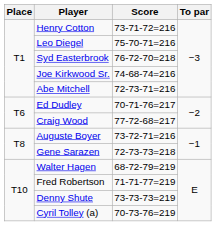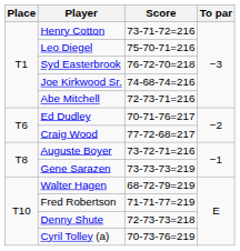 <table class=wikitable>
 <tr>
 <th>Place</th>
 <th>Player</th>
 <th>Score</th>
 <th>To par</th>
 </tr>
 <tr>
 <td rowspan=5 align=center>T1</td>
 <td> <a href='#'>Henry Cotton</a></td>
 <td>73-71-72=216</td>
 <td rowspan=5 align=center>−3</td>
 </tr>
 <tr>
 <td> <a href='#'>Leo Diegel</a></td>
 <td>75-70-71=216</td>
 </tr>
 <tr>
 <td> <a href='#'>Syd Easterbrook</a></td>
 <td>76-72-70=218</td>
 </tr>
 <tr>
 <td> <a href='#'>Joe Kirkwood Sr.</a></td>
 <td>74-68-74=216</td>
 </tr>
 <tr>
 <td> <a href='#'>Abe Mitchell</a></td>
 <td>72-73-71=216</td>
 </tr>
 <tr>
 <td align=center rowspan=2>T6</td>
 <td> <a href='#'>Ed Dudley</a></td>
 <td>70-71-76=217</td>
 <td rowspan=2 align=center>−2</td>
 </tr>
 <tr>
 <td> <a href='#'>Craig Wood</a></td>
 <td>77-72-68=217</td>
 </tr>
 <tr>
 <td align=center rowspan=2>T8</td>
 <td> <a href='#'>Auguste Boyer</a></td>
 <td>73-72-71=216</td>
 <td rowspan=2 align=center>−1</td>
 </tr>
 <tr>
 <td> <a href='#'>Gene Sarazen</a></td>
-<td>72-73-73=218</td>
+<td>73-73-73=219</td>
 </tr>
 <tr>
 <td align=center rowspan=4>T10</td>
 <td> <a href='#'>Walter Hagen</a></td>
 <td>68-72-79=219</td>
 <td rowspan=4 align=center>E</td>
 </tr>
 <tr>
 <td> Fred Robertson</td>
 <td>71-71-77=219</td>
 </tr>
 <tr>
 <td> <a href='#'>Denny Shute</a></td>
-<td>73-73-73=219</td>
+<td>72-73-73=218</td>
 </tr>
 <tr>
 <td> <a href='#'>Cyril Tolley</a> (a)</td>
 <td>70-73-76=219</td>
 </tr>
 </table>
